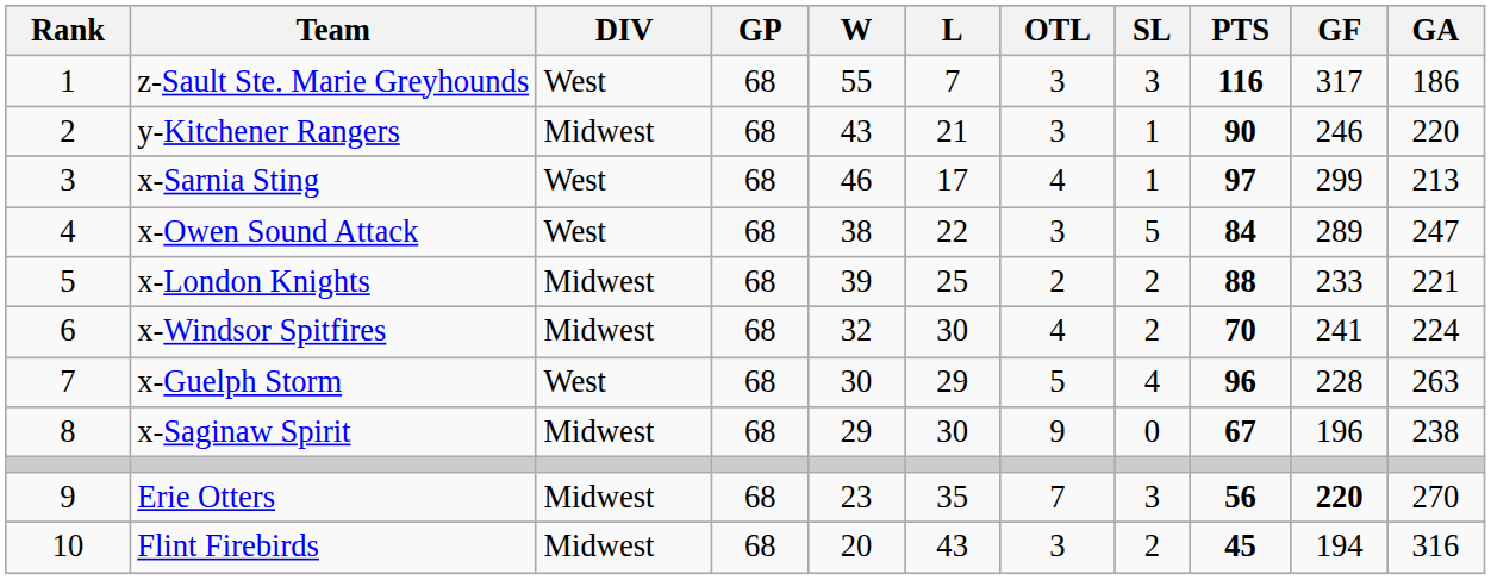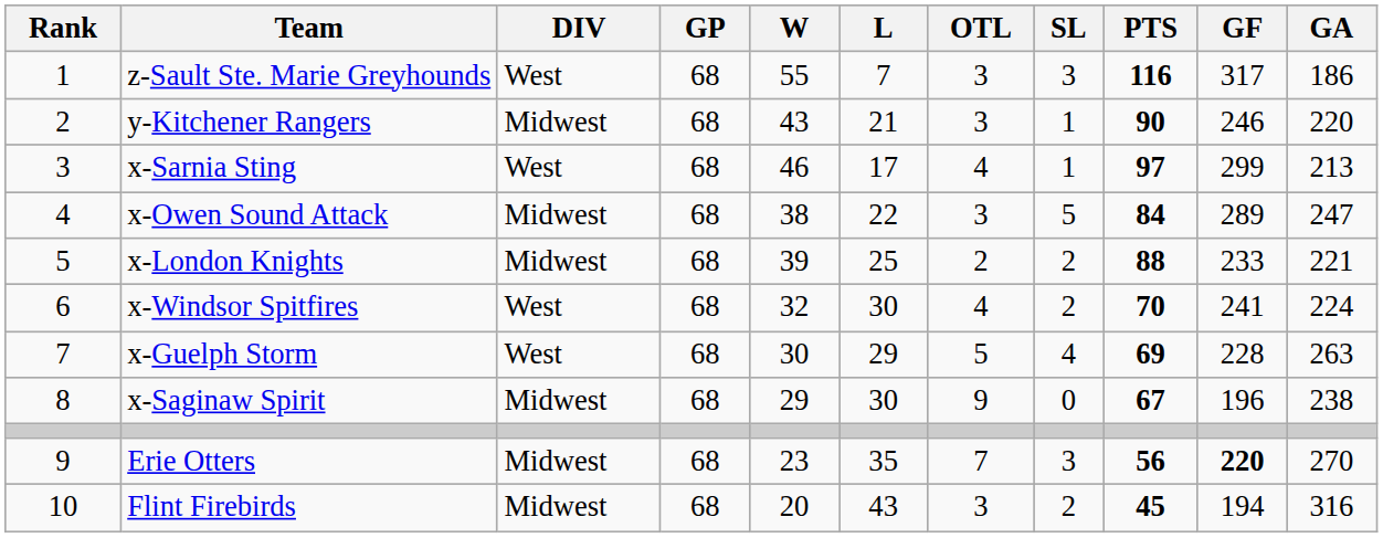 <table class="wikitable sortable" style="text-align:center">
 <tr>
 <th>Rank</th>
 <th width="27.5%">Team</th>
 <th>DIV</th>
 <th width="6.5%">GP</th>
 <th width="6.5%">W</th>
 <th width="6.5%">L</th>
 <th>OTL</th>
 <th>SL</th>
 <th>PTS</th>
 <th width="6.5%">GF</th>
 <th width="6.5%">GA</th>
 </tr>
 <tr>
 <td>1</td>
 <td align=left>z-<a href='#'>Sault Ste. Marie Greyhounds</a></td>
 <td align=left>West</td>
 <td>68</td>
 <td>55</td>
 <td>7</td>
 <td>3</td>
 <td>3</td>
 <td><strong>116</strong></td>
 <td>317</td>
 <td>186</td>
 </tr>
 <tr>
 <td>2</td>
 <td align=left>y-<a href='#'>Kitchener Rangers</a></td>
 <td align=left>Midwest</td>
 <td>68</td>
 <td>43</td>
 <td>21</td>
 <td>3</td>
 <td>1</td>
 <td><strong>90</strong></td>
 <td>246</td>
 <td>220</td>
 </tr>
 <tr>
 <td>3</td>
 <td align=left>x-<a href='#'>Sarnia Sting</a></td>
 <td align=left>West</td>
 <td>68</td>
 <td>46</td>
 <td>17</td>
 <td>4</td>
 <td>1</td>
 <td><strong>97</strong></td>
 <td>299</td>
 <td>213</td>
 </tr>
 <tr>
 <td>4</td>
 <td align=left>x-<a href='#'>Owen Sound Attack</a></td>
-<td align=left>West</td>
+<td align=left>Midwest</td>
 <td>68</td>
 <td>38</td>
 <td>22</td>
 <td>3</td>
 <td>5</td>
 <td><strong>84</strong></td>
 <td>289</td>
 <td>247</td>
 </tr>
 <tr>
 <td>5</td>
 <td align=left>x-<a href='#'>London Knights</a></td>
 <td align=left>Midwest</td>
 <td>68</td>
 <td>39</td>
 <td>25</td>
 <td>2</td>
 <td>2</td>
 <td><strong>88</strong></td>
 <td>233</td>
 <td>221</td>
 </tr>
 <tr>
 <td>6</td>
 <td align=left>x-<a href='#'>Windsor Spitfires</a></td>
-<td align=left>Midwest</td>
+<td align=left>West</td>
 <td>68</td>
 <td>32</td>
 <td>30</td>
 <td>4</td>
 <td>2</td>
 <td><strong>70</strong></td>
 <td>241</td>
 <td>224</td>
 </tr>
 <tr>
 <td>7</td>
 <td align=left>x-<a href='#'>Guelph Storm</a></td>
 <td align=left>West</td>
 <td>68</td>
 <td>30</td>
 <td>29</td>
 <td>5</td>
 <td>4</td>
-<td><strong>96</strong></td>
+<td><strong>69</strong></td>
 <td>228</td>
 <td>263</td>
 </tr>
 <tr>
 <td>8</td>
 <td align=left>x-<a href='#'>Saginaw Spirit</a></td>
 <td align=left>Midwest</td>
 <td>68</td>
 <td>29</td>
 <td>30</td>
 <td>9</td>
 <td>0</td>
 <td><strong>67</strong></td>
 <td>196</td>
 <td>238</td>
 </tr>
 <tr style="background-color:#cccccc;">
 <td></td>
 <td></td>
 <td></td>
 <td></td>
 <td></td>
 <td></td>
 <td></td>
 <td></td>
 <td></td>
 <td></td>
 <td></td>
 </tr>
 <tr>
 <td>9</td>
 <td align=left><a href='#'>Erie Otters</a></td>
 <td align=left>Midwest</td>
 <td>68</td>
 <td>23</td>
 <td>35</td>
 <td>7</td>
 <td>3</td>
 <td><strong>56</strong></td>
 <td><strong>220</strong></td>
 <td>270</td>
 </tr>
 <tr>
 <td>10</td>
 <td align=left><a href='#'>Flint Firebirds</a></td>
 <td align=left>Midwest</td>
 <td>68</td>
 <td>20</td>
 <td>43</td>
 <td>3</td>
 <td>2</td>
 <td><strong>45</strong></td>
 <td>194</td>
 <td>316</td>
 </tr>
 </table>
